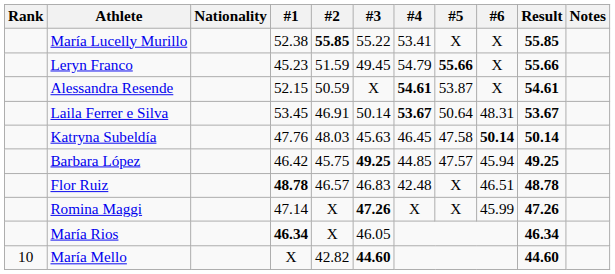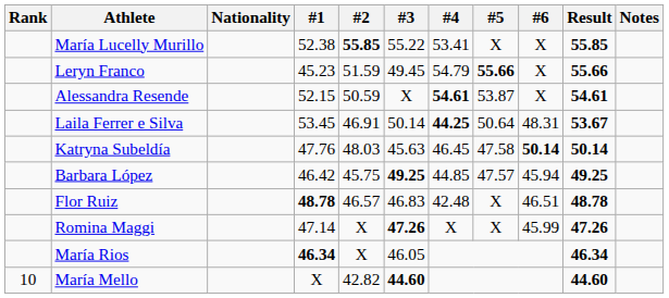 <table class="wikitable sortable" style="text-align:center">
 <tr>
 <th>Rank</th>
 <th>Athlete</th>
 <th>Nationality</th>
 <th>#1</th>
 <th>#2</th>
 <th>#3</th>
 <th>#4</th>
 <th>#5</th>
 <th>#6</th>
 <th>Result</th>
 <th>Notes</th>
 </tr>
 <tr>
 <td></td>
 <td align=left><a href='#'>María Lucelly Murillo</a></td>
 <td align=left></td>
 <td>52.38</td>
 <td><strong>55.85</strong></td>
 <td>55.22</td>
 <td>53.41</td>
 <td>X</td>
 <td>X</td>
 <td><strong>55.85</strong></td>
 <td></td>
 </tr>
 <tr>
 <td></td>
 <td align=left><a href='#'>Leryn Franco</a></td>
 <td align=left></td>
 <td>45.23</td>
 <td>51.59</td>
 <td>49.45</td>
 <td>54.79</td>
 <td><strong>55.66</strong></td>
 <td>X</td>
 <td><strong>55.66</strong></td>
 <td><strong></strong></td>
 </tr>
 <tr>
 <td></td>
 <td align=left><a href='#'>Alessandra Resende</a></td>
 <td align=left></td>
 <td>52.15</td>
 <td>50.59</td>
 <td>X</td>
 <td><strong>54.61</strong></td>
 <td>53.87</td>
 <td>X</td>
 <td><strong>54.61</strong></td>
 <td></td>
 </tr>
 <tr>
 <td></td>
 <td align=left><a href='#'>Laila Ferrer e Silva</a></td>
 <td align=left></td>
 <td>53.45</td>
 <td>46.91</td>
 <td>50.14</td>
-<td><strong>53.67</strong></td>
+<td><strong>44.25</strong></td>
 <td>50.64</td>
 <td>48.31</td>
 <td><strong>53.67</strong></td>
 <td></td>
 </tr>
 <tr>
 <td></td>
 <td align=left><a href='#'>Katryna Subeldía</a></td>
 <td align=left></td>
 <td>47.76</td>
 <td>48.03</td>
 <td>45.63</td>
 <td>46.45</td>
 <td>47.58</td>
 <td><strong>50.14</strong></td>
 <td><strong>50.14</strong></td>
 <td></td>
 </tr>
 <tr>
 <td></td>
 <td align=left><a href='#'>Barbara López</a></td>
 <td align=left></td>
 <td>46.42</td>
 <td>45.75</td>
 <td><strong>49.25</strong></td>
 <td>44.85</td>
 <td>47.57</td>
 <td>45.94</td>
 <td><strong>49.25</strong></td>
 <td></td>
 </tr>
 <tr>
 <td></td>
 <td align=left><a href='#'>Flor Ruiz</a></td>
 <td align=left></td>
 <td><strong>48.78</strong></td>
 <td>46.57</td>
 <td>46.83</td>
 <td>42.48</td>
 <td>X</td>
 <td>46.51</td>
 <td><strong>48.78</strong></td>
 <td></td>
 </tr>
 <tr>
 <td></td>
 <td align=left><a href='#'>Romina Maggi</a></td>
 <td align=left></td>
 <td>47.14</td>
 <td>X</td>
 <td><strong>47.26</strong></td>
 <td>X</td>
 <td>X</td>
 <td>45.99</td>
 <td><strong>47.26</strong></td>
 <td></td>
 </tr>
 <tr>
 <td></td>
 <td align=left><a href='#'>María Rios</a></td>
 <td align=left></td>
 <td><strong>46.34</strong></td>
 <td>X</td>
 <td>46.05</td>
 <td colspan=3></td>
 <td><strong>46.34</strong></td>
 <td></td>
 </tr>
 <tr>
 <td>10</td>
 <td align=left><a href='#'>María Mello</a></td>
 <td align=left></td>
 <td>X</td>
 <td>42.82</td>
 <td><strong>44.60</strong></td>
 <td colspan=3></td>
 <td><strong>44.60</strong></td>
 <td></td>
 </tr>
 </table>
